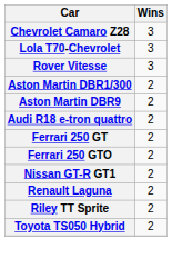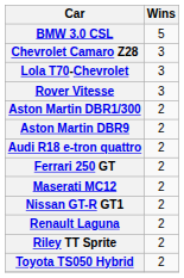 <table class="sortable wikitable plainrowheaders" style="text-align:center">
 <tr>
 <th scope=col>Car</th>
 <th scope=col data-sort-type=number>Wins</th>
+</tr>
+<tr>
+<th scope="row"><a href='#'>BMW 3.0 CSL</a></th>
+<td>5</td>
 </tr>
 <tr>
 <th scope="row"><a href='#'>Chevrolet Camaro</a> Z28</th>
 <td>3</td>
 </tr>
 <tr>
 <th scope="row"><a href='#'>Lola T70</a>-<a href='#'>Chevrolet</a></th>
 <td>3</td>
 </tr>
 <tr>
 <th scope="row"><a href='#'>Rover Vitesse</a></th>
 <td>3</td>
 </tr>
 <tr>
 <th scope="row"><a href='#'>Aston Martin DBR1/300</a></th>
 <td>2</td>
 </tr>
 <tr>
 <th scope="row"><a href='#'>Aston Martin DBR9</a></th>
 <td>2</td>
 </tr>
 <tr>
 <th scope="row"><a href='#'>Audi R18 e-tron quattro</a></th>
 <td>2</td>
 </tr>
 <tr>
 <th scope="row"><a href='#'>Ferrari 250</a> GT</th>
 <td>2</td>
 </tr>
 <tr>
-<th scope="row"><a href='#'>Ferrari 250</a> GTO</th>
+<th scope="row"><a href='#'>Maserati MC12</a></th>
 <td>2</td>
 </tr>
 <tr>
 <th scope="row"><a href='#'>Nissan GT-R</a> GT1</th>
 <td>2</td>
 </tr>
 <tr>
 <th scope="row"><a href='#'>Renault Laguna</a></th>
 <td>2</td>
 </tr>
 <tr>
 <th scope="row"><a href='#'>Riley</a> TT Sprite</th>
 <td>2</td>
 </tr>
 <tr>
 <th scope="row"><a href='#'>Toyota TS050 Hybrid</a></th>
 <td>2</td>
 </tr>
 <tr>
 </tr>
 </table>
